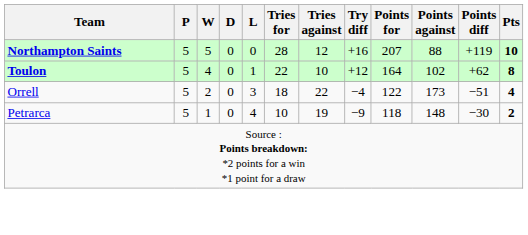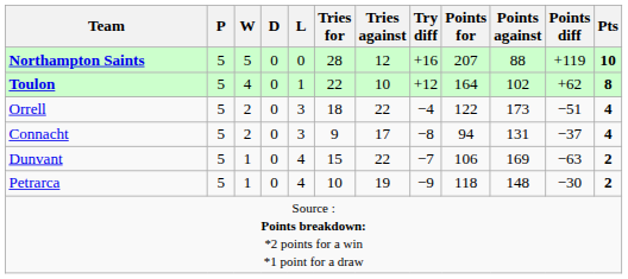 <table class="wikitable" style="text-align: center;">
 <tr>
 <th width="200">Team</th>
 <th width="20">P</th>
 <th width="20">W</th>
 <th width="20">D</th>
 <th width="20">L</th>
 <th width="20">Tries for</th>
 <th width="20">Tries against</th>
 <th width="20">Try diff</th>
 <th width="20">Points for</th>
 <th width="20">Points against</th>
 <th width="25">Points diff</th>
 <th width="20">Pts</th>
 </tr>
 <tr bgcolor="#ccffcc">
 <td align="left"> <strong><a href='#'>Northampton Saints</a></strong></td>
 <td>5</td>
 <td>5</td>
 <td>0</td>
 <td>0</td>
 <td>28</td>
 <td>12</td>
 <td>+16</td>
 <td>207</td>
 <td>88</td>
 <td>+119</td>
 <td><strong>10</strong></td>
 </tr>
 <tr bgcolor="#ccffcc">
 <td align="left"> <strong><a href='#'>Toulon</a></strong></td>
 <td>5</td>
 <td>4</td>
 <td>0</td>
 <td>1</td>
 <td>22</td>
 <td>10</td>
 <td>+12</td>
 <td>164</td>
 <td>102</td>
 <td>+62</td>
 <td><strong>8</strong></td>
 </tr>
 <tr>
 <td align="left"> <a href='#'>Orrell</a></td>
 <td>5</td>
 <td>2</td>
 <td>0</td>
 <td>3</td>
 <td>18</td>
 <td>22</td>
 <td>−4</td>
 <td>122</td>
 <td>173</td>
 <td>−51</td>
 <td><strong>4</strong></td>
 </tr>
 <tr>
+<td align="left"> <a href='#'>Connacht</a></td>
+<td>5</td>
+<td>2</td>
+<td>0</td>
+<td>3</td>
+<td>9</td>
+<td>17</td>
+<td>−8</td>
+<td>94</td>
+<td>131</td>
+<td>−37</td>
+<td><strong>4</strong></td>
+</tr>
+<tr>
+<td align="left"> <a href='#'>Dunvant</a></td>
+<td>5</td>
+<td>1</td>
+<td>0</td>
+<td>4</td>
+<td>15</td>
+<td>22</td>
+<td>−7</td>
+<td>106</td>
+<td>169</td>
+<td>−63</td>
+<td><strong>2</strong></td>
+</tr>
+<tr>
 <td align="left"> <a href='#'>Petrarca</a></td>
 <td>5</td>
 <td>1</td>
 <td>0</td>
 <td>4</td>
 <td>10</td>
 <td>19</td>
 <td>−9</td>
 <td>118</td>
 <td>148</td>
 <td>−30</td>
 <td><strong>2</strong></td>
 </tr>
 <tr |align=left|>
 <td colspan="12" style="border:0px"><small>Source :  <br><strong>Points breakdown:</strong><br>*2 points for a win<br>*1 point for a draw</small></td>
 </tr>
 </table>
